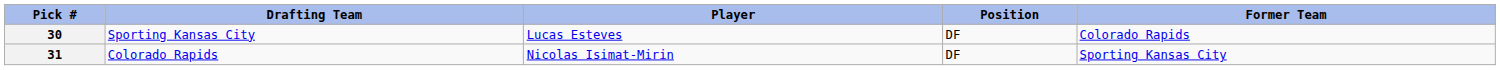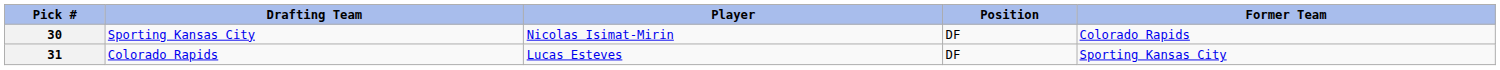 <table class="wikitable sortable" style="width: 80%">
 <tr>
 <th style="background:#A8BDEC;" width=6%>Pick #</th>
 <th width=25% style="background:#A8BDEC;">Drafting Team</th>
 <th width=25% style="background:#A8BDEC;">Player</th>
 <th width=8% style="background:#A8BDEC;">Position</th>
 <th width=25% style="background:#A8BDEC;">Former Team</th>
 </tr>
 <tr>
 <th>30</th>
 <td><a href='#'>Sporting Kansas City</a></td>
-<td><a href='#'>Lucas Esteves</a></td>
+<td><a href='#'>Nicolas Isimat-Mirin</a></td>
 <td>DF</td>
 <td><a href='#'>Colorado Rapids</a></td>
 </tr>
 <tr>
 <th>31</th>
 <td><a href='#'>Colorado Rapids</a></td>
-<td><a href='#'>Nicolas Isimat-Mirin</a></td>
+<td><a href='#'>Lucas Esteves</a></td>
 <td>DF</td>
 <td><a href='#'>Sporting Kansas City</a></td>
 </tr>
 </table>
